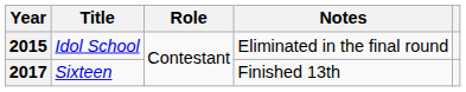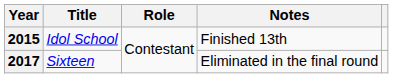 <table class="wikitable plainrowheaders">
 <tr>
 <th scope="col">Year</th>
 <th scope="col">Title</th>
 <th scope="col">Role</th>
 <th scope="col">Notes</th>
 <th scope="col" class="unsortable"></th>
 </tr>
 <tr>
 <th scope="row">2015</th>
 <td><em><a href='#'>Idol School</a></em></td>
 <td rowspan="2">Contestant</td>
-<td>Eliminated in the final round</td>
+<td>Finished 13th</td>
 <td style="text-align:center"></td>
 </tr>
 <tr>
 <th scope="row">2017</th>
 <td><em><a href='#'>Sixteen</a></em></td>
-<td>Finished 13th</td>
+<td>Eliminated in the final round</td>
 <td style="text-align:center"></td>
 </tr>
 </table>
